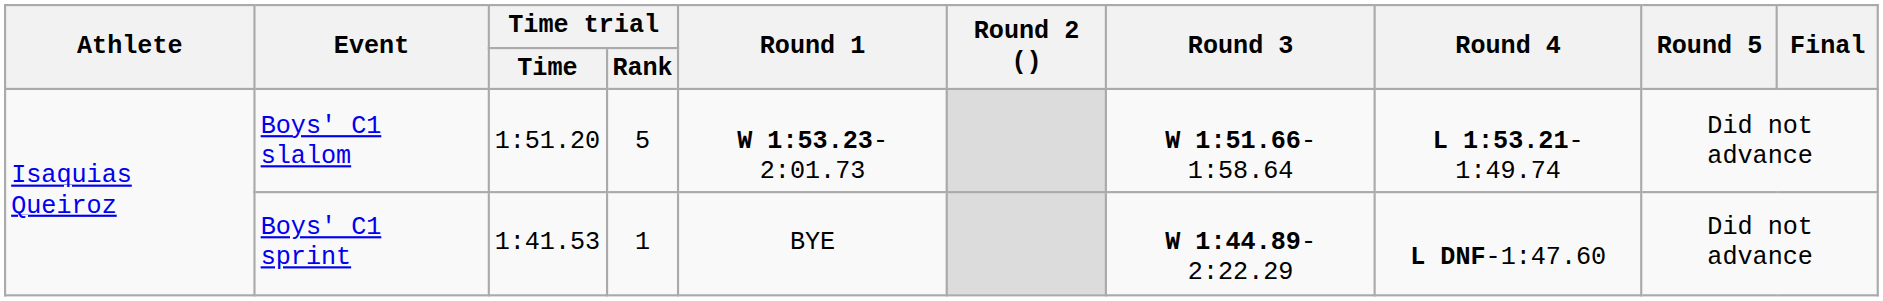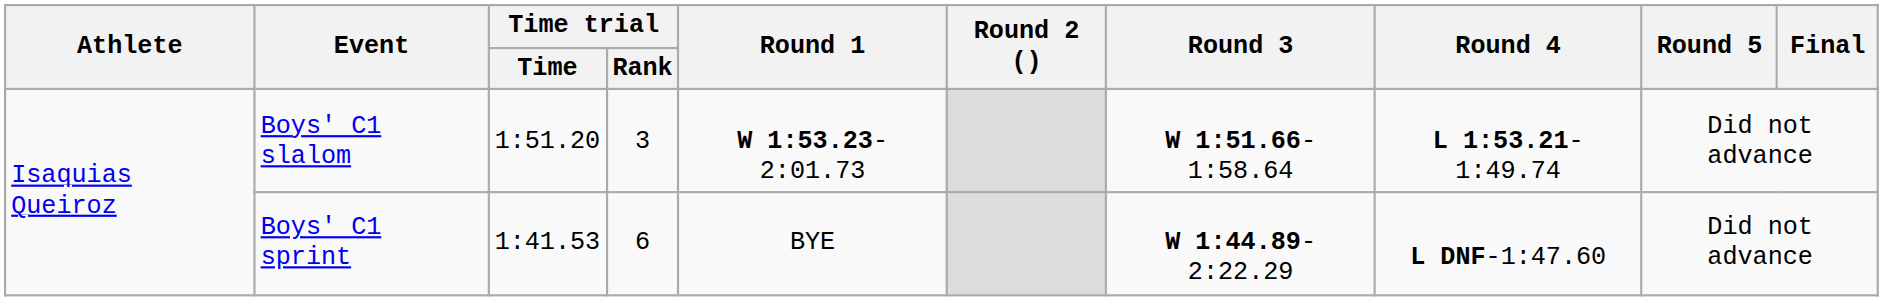 <table class="wikitable" border="1" style="font-size:90%">
 <tr>
 <th rowspan=2>Athlete</th>
 <th rowspan=2>Event</th>
 <th colspan=2>Time trial</th>
 <th rowspan=2>Round 1</th>
 <th rowspan=2>Round 2 ()</th>
 <th rowspan=2>Round 3</th>
 <th rowspan=2>Round 4</th>
 <th rowspan=2>Round 5</th>
 <th rowspan=2>Final</th>
 </tr>
 <tr>
 <th>Time</th>
 <th>Rank</th>
 </tr>
 <tr>
 <td rowspan=2><a href='#'>Isaquias Queiroz</a></td>
 <td><a href='#'>Boys' C1 slalom</a></td>
 <td align=center>1:51.20</td>
-<td align=center>5</td>
+<td align=center>3</td>
 <td align=center><br><strong>W</strong> <strong>1:53.23</strong>-2:01.73</td>
 <td bgcolor=#DCDCDC></td>
 <td align=center><br><strong>W</strong> <strong>1:51.66</strong>-1:58.64</td>
 <td align=center><br><strong>L</strong> <strong>1:53.21</strong>-1:49.74</td>
 <td align=center colspan=2>Did not advance</td>
 </tr>
 <tr>
 <td><a href='#'>Boys' C1 sprint</a></td>
 <td align=center>1:41.53</td>
-<td align=center>1</td>
+<td align=center>6</td>
 <td align=center>BYE</td>
 <td bgcolor=#DCDCDC></td>
 <td align=center><br><strong>W</strong> <strong>1:44.89</strong>-2:22.29</td>
 <td align=center><br><strong>L</strong> <strong>DNF</strong>-1:47.60</td>
 <td align=center colspan=3>Did not advance</td>
 </tr>
 </table>
